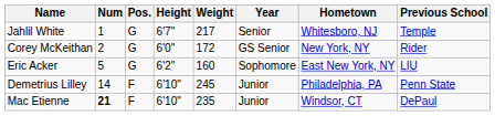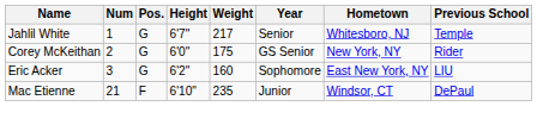 <table class="wikitable sortable" border="1">
 <tr>
 <th>Name</th>
 <th>Num</th>
 <th>Pos.</th>
 <th>Height</th>
 <th>Weight</th>
 <th>Year</th>
 <th>Hometown</th>
 <th class="unsortable">Previous School</th>
 </tr>
 <tr>
 <td>Jahlil White</td>
 <td>1</td>
 <td>G</td>
 <td>6'7"</td>
 <td>217</td>
 <td> Senior</td>
 <td><a href='#'>Whitesboro, NJ</a></td>
 <td><a href='#'>Temple</a></td>
 </tr>
 <tr>
 <td>Corey McKeithan</td>
 <td>2</td>
 <td>G</td>
 <td>6'0"</td>
-<td>172</td>
+<td>175</td>
 <td>GS Senior</td>
 <td><a href='#'>New York, NY</a></td>
 <td><a href='#'>Rider</a></td>
 </tr>
 <tr>
 <td>Eric Acker</td>
-<td>5</td>
+<td>3</td>
 <td>G</td>
 <td>6'2"</td>
 <td>160</td>
 <td>Sophomore</td>
 <td><a href='#'>East New York, NY</a></td>
 <td><a href='#'>LIU</a></td>
 </tr>
 <tr>
-<td>Demetrius Lilley</td>
-<td>14</td>
-<td>F</td>
-<td>6'10"</td>
-<td>245</td>
-<td>Junior</td>
-<td><a href='#'>Philadelphia, PA</a></td>
-<td><a href='#'>Penn State</a></td>
-</tr>
-<tr>
 <td>Mac Etienne</td>
-<td><strong>21</strong></td>
+<td>21</td>
 <td>F</td>
 <td>6'10"</td>
 <td>235</td>
 <td> Junior</td>
 <td><a href='#'>Windsor, CT</a></td>
 <td><a href='#'>DePaul</a></td>
 </tr>
 </table>
